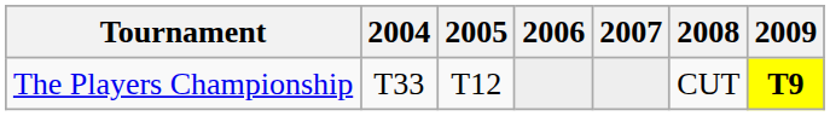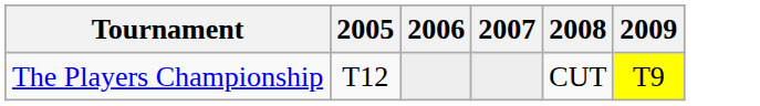 <table class="wikitable" style="font-size:95%;text-align:center;">
 <tr>
 <th>Tournament</th>
-<th>2004</th>
 <th>2005</th>
 <th>2006</th>
 <th>2007</th>
 <th>2008</th>
 <th>2009</th>
 </tr>
 <tr>
 <td align=left><a href='#'>The Players Championship</a></td>
-<td>T33</td>
 <td>T12</td>
 <td style="background:#eeeeee;"></td>
 <td style="background:#eeeeee;"></td>
 <td>CUT</td>
-<td style="background:yellow;"><strong>T9</strong></td>
+<td style="background:yellow;">T9</td>
 </tr>
 </table>
